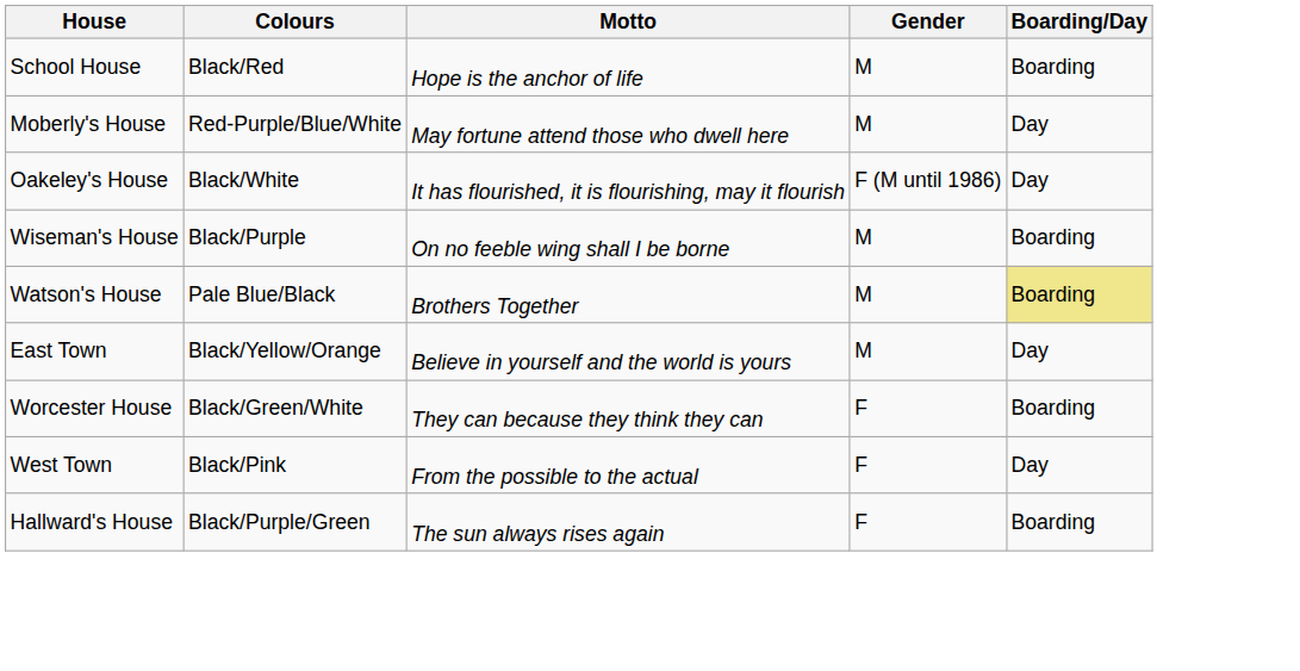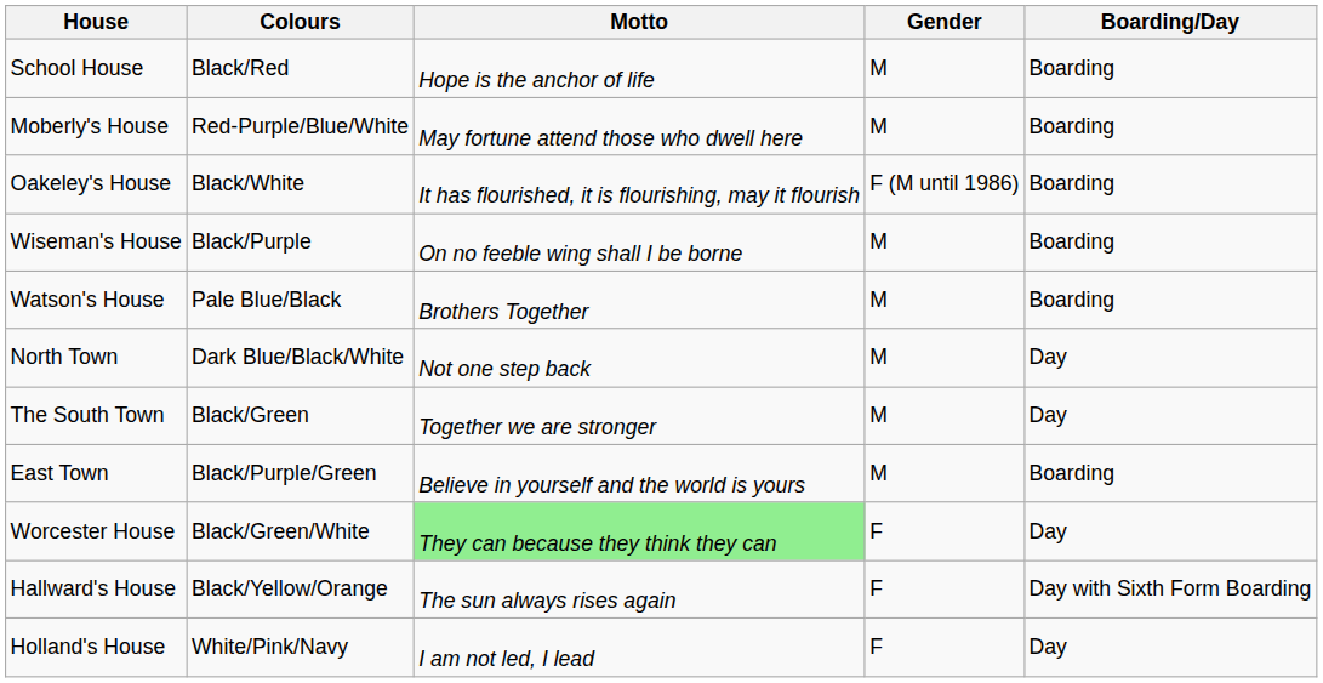 <table class="wikitable">
 <tr>
 <th>House</th>
 <th>Colours</th>
 <th>Motto</th>
 <th>Gender</th>
 <th>Boarding/Day</th>
 </tr>
 <tr>
 <td>School House</td>
 <td>Black/Red</td>
 <td><br><em>Hope is the anchor of life</em></td>
 <td>M</td>
 <td>Boarding</td>
 </tr>
 <tr>
 <td>Moberly's House</td>
 <td>Red-Purple/Blue/White</td>
 <td><br><em>May fortune attend those who dwell here</em></td>
 <td>M</td>
-<td>Day</td>
+<td>Boarding</td>
 </tr>
 <tr>
 <td>Oakeley's House</td>
 <td>Black/White</td>
 <td><br><em>It has flourished, it is flourishing, may it flourish</em></td>
 <td>F (M until 1986)</td>
-<td>Day</td>
+<td>Boarding</td>
 </tr>
 <tr>
 <td>Wiseman's House</td>
 <td>Black/Purple</td>
 <td><br><em>On no feeble wing shall I be borne</em></td>
 <td>M</td>
 <td>Boarding</td>
 </tr>
 <tr>
 <td>Watson's House</td>
 <td>Pale Blue/Black</td>
 <td><br><em>Brothers Together</em></td>
 <td>M</td>
-<td style="background: khaki;">Boarding</td>
+<td>Boarding</td>
 </tr>
 <tr>
-<td>East Town</td>
-<td>Black/Yellow/Orange</td>
-<td><br><em>Believe in yourself and the world is yours</em></td>
+<td>North Town</td>
+<td>Dark Blue/Black/White</td>
+<td><br><em>Not one step back</em></td>
 <td>M</td>
 <td>Day</td>
 </tr>
 <tr>
-<td>Worcester House</td>
-<td>Black/Green/White</td>
-<td><br><em>They can because they think they can</em></td>
-<td>F</td>
+<td>The South Town</td>
+<td>Black/Green</td>
+<td><br><em>Together we are stronger</em></td>
+<td>M</td>
+<td>Day</td>
+</tr>
+<tr>
+<td>East Town</td>
+<td>Black/Purple/Green</td>
+<td><br><em>Believe in yourself and the world is yours</em></td>
+<td>M</td>
 <td>Boarding</td>
 </tr>
 <tr>
-<td>West Town</td>
-<td>Black/Pink</td>
-<td><br><em>From the possible to the actual</em></td>
+<td>Worcester House</td>
+<td>Black/Green/White</td>
+<td style="background: lightgreen;"><br><em>They can because they think they can</em></td>
 <td>F</td>
 <td>Day</td>
 </tr>
 <tr>
 <td>Hallward's House</td>
-<td>Black/Purple/Green</td>
+<td>Black/Yellow/Orange</td>
 <td><br><em>The sun always rises again</em></td>
 <td>F</td>
-<td>Boarding</td>
+<td>Day with Sixth Form Boarding</td>
+</tr>
+<tr>
+<td>Holland's House</td>
+<td>White/Pink/Navy</td>
+<td><br><em>I am not led, I lead</em></td>
+<td>F</td>
+<td>Day</td>
 </tr>
 </table>
